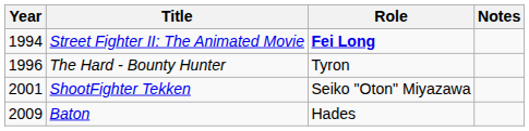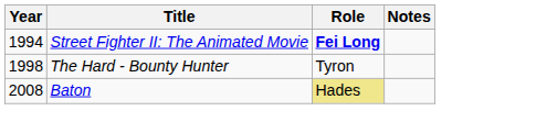 <table class="wikitable sortable">
 <tr>
 <th>Year</th>
 <th>Title</th>
 <th>Role</th>
 <th>Notes</th>
 </tr>
 <tr>
 <td>1994</td>
 <td><em><a href='#'>Street Fighter II: The Animated Movie</a></em></td>
 <td><strong><a href='#'>Fei Long</a></strong></td>
 <td></td>
 </tr>
 <tr>
-<td>1996</td>
+<td>1998</td>
 <td><em>The Hard - Bounty Hunter</em></td>
 <td>Tyron</td>
 <td></td>
 </tr>
 <tr>
-<td>2001</td>
-<td><em><a href='#'>ShootFighter Tekken</a></em></td>
-<td>Seiko "Oton" Miyazawa</td>
-<td></td>
-</tr>
-<tr>
-<td>2009</td>
+<td>2008</td>
 <td><em><a href='#'>Baton</a></em></td>
-<td>Hades</td>
+<td style="background: khaki;">Hades</td>
 <td></td>
 </tr>
 </table>
